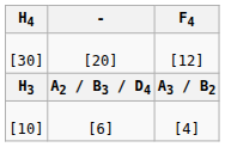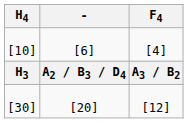 <table class="wikitable">
 <tr align=center>
 <th>H<sub>4</sub></th>
 <th>-</th>
 <th>F<sub>4</sub></th>
 </tr>
 <tr align=center>
-<td><br>[30]</td>
-<td><br>[20]</td>
-<td><br>[12]</td>
+<td><br>[10]</td>
+<td><br>[6]</td>
+<td><br>[4]</td>
 </tr>
 <tr align=center>
 <th>H<sub>3</sub></th>
 <th>A<sub>2</sub> / B<sub>3</sub> / D<sub>4</sub></th>
 <th>A<sub>3</sub> / B<sub>2</sub></th>
 </tr>
 <tr align=center>
-<td><br>[10]</td>
-<td><br>[6]</td>
-<td><br>[4]</td>
+<td><br>[30]</td>
+<td><br>[20]</td>
+<td><br>[12]</td>
 </tr>
 </table>
